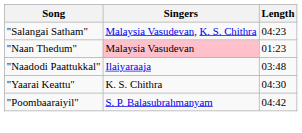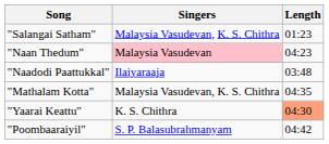 <table class="wikitable" style="font-size:95%;">
 <tr>
 <th>Song</th>
 <th>Singers</th>
 <th>Length</th>
 </tr>
 <tr>
 <td>"Salangai Satham"</td>
 <td><a href='#'>Malaysia Vasudevan</a>, <a href='#'>K. S. Chithra</a></td>
-<td>04:23</td>
+<td>01:23</td>
 </tr>
 <tr>
 <td>"Naan Thedum"</td>
 <td style="background: pink;">Malaysia Vasudevan</td>
-<td>01:23</td>
+<td>04:23</td>
 </tr>
 <tr>
 <td>"Naadodi Paattukkal"</td>
 <td><a href='#'>Ilaiyaraaja</a></td>
 <td>03:48</td>
 </tr>
 <tr>
+<td>"Mathalam Kotta"</td>
+<td>Malaysia Vasudevan, K. S. Chithra</td>
+<td>04:35</td>
+</tr>
+<tr>
 <td>"Yaarai Keattu"</td>
 <td>K. S. Chithra</td>
-<td>04:30</td>
+<td style="background: lightsalmon;">04:30</td>
 </tr>
 <tr>
 <td>"Poombaaraiyil"</td>
 <td><a href='#'>S. P. Balasubrahmanyam</a></td>
 <td>04:42</td>
 </tr>
 </table>
